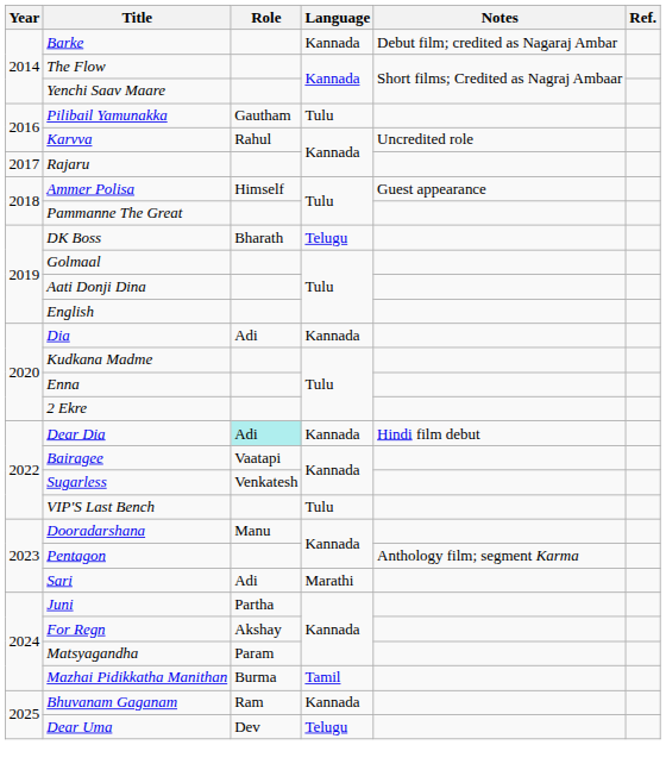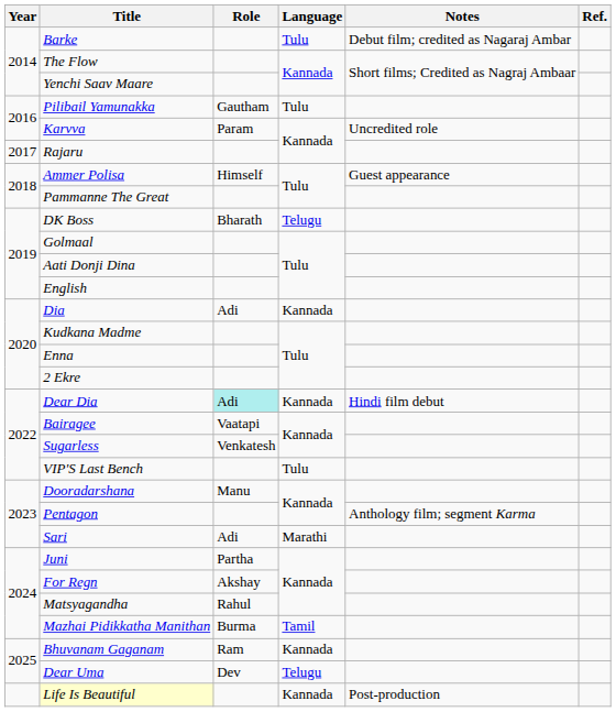 <table class="wikitable plainrowheaders unsortable">
 <tr>
 <th scope="col">Year</th>
 <th scope="col">Title</th>
 <th>Role</th>
 <th>Language</th>
 <th>Notes</th>
 <th scope="col">Ref.</th>
 </tr>
 <tr>
 <td rowspan="3">2014</td>
 <td><em><a href='#'>Barke</a></em></td>
 <td></td>
-<td>Kannada</td>
+<td><a href='#'>Tulu</a></td>
 <td>Debut film; credited as Nagaraj Ambar</td>
 <td></td>
 </tr>
 <tr>
 <td><em>The Flow</em></td>
 <td></td>
 <td rowspan="2"><a href='#'>Kannada</a></td>
 <td rowspan="2">Short films; Credited as Nagraj Ambaar</td>
 <td></td>
 </tr>
 <tr>
 <td><em>Yenchi Saav Maare</em></td>
 <td></td>
 <td></td>
 </tr>
 <tr>
 <td rowspan="2">2016</td>
 <td><em><a href='#'>Pilibail Yamunakka</a></em></td>
 <td>Gautham</td>
 <td>Tulu</td>
 <td></td>
 <td></td>
 </tr>
 <tr>
 <td><em><a href='#'>Karvva</a></em></td>
-<td>Rahul</td>
+<td>Param</td>
 <td rowspan="2">Kannada</td>
 <td>Uncredited role</td>
 <td></td>
 </tr>
 <tr>
 <td rowspan="1">2017</td>
 <td><em>Rajaru</em></td>
 <td></td>
 <td></td>
 <td></td>
 </tr>
 <tr>
 <td rowspan="2">2018</td>
 <td><em><a href='#'>Ammer Polisa</a></em></td>
 <td>Himself</td>
 <td rowspan="2">Tulu</td>
 <td>Guest appearance</td>
 <td></td>
 </tr>
 <tr>
 <td><em>Pammanne The Great</em></td>
 <td></td>
 <td></td>
 <td></td>
 </tr>
 <tr>
 <td rowspan="4">2019</td>
 <td><em>DK Boss</em></td>
 <td>Bharath</td>
 <td><a href='#'>Telugu</a></td>
 <td></td>
 <td></td>
 </tr>
 <tr>
 <td><em>Golmaal</em></td>
 <td></td>
 <td rowspan="3">Tulu</td>
 <td></td>
 <td></td>
 </tr>
 <tr>
 <td><em>Aati Donji Dina</em></td>
 <td></td>
 <td></td>
 <td></td>
 </tr>
 <tr>
 <td><em>English</em></td>
 <td></td>
 <td></td>
 <td></td>
 </tr>
 <tr>
 <td rowspan="4">2020</td>
 <td><em><a href='#'>Dia</a></em></td>
 <td>Adi</td>
 <td>Kannada</td>
 <td></td>
 <td></td>
 </tr>
 <tr>
 <td><em>Kudkana Madme</em></td>
 <td></td>
 <td rowspan="3">Tulu</td>
 <td></td>
 <td></td>
 </tr>
 <tr>
 <td><em>Enna</em></td>
 <td></td>
 <td></td>
 <td></td>
 </tr>
 <tr>
 <td><em>2 Ekre</em></td>
 <td></td>
 <td></td>
 <td></td>
 </tr>
 <tr>
 <td rowspan="4">2022</td>
 <td><em><a href='#'>Dear Dia</a></em></td>
 <td style="background: paleturquoise;">Adi</td>
 <td>Kannada</td>
 <td><a href='#'>Hindi</a> film debut</td>
 <td></td>
 </tr>
 <tr>
 <td><em><a href='#'>Bairagee</a></em></td>
 <td>Vaatapi</td>
 <td rowspan="2">Kannada</td>
 <td></td>
 <td></td>
 </tr>
 <tr>
 <td><em><a href='#'>Sugarless</a></em></td>
 <td>Venkatesh</td>
 <td></td>
 <td></td>
 </tr>
 <tr>
 <td><em>VIP'S Last Bench</em></td>
 <td></td>
 <td>Tulu</td>
 <td></td>
 <td></td>
 </tr>
 <tr>
 <td rowspan="3">2023</td>
 <td><em><a href='#'>Dooradarshana</a></em></td>
 <td>Manu</td>
 <td rowspan="2">Kannada</td>
 <td></td>
 <td> </td>
 </tr>
 <tr>
 <td><em><a href='#'>Pentagon</a></em></td>
 <td></td>
 <td>Anthology film; segment <em>Karma</em></td>
 <td></td>
 </tr>
 <tr>
 <td><em><a href='#'>Sari</a></em></td>
 <td>Adi</td>
 <td>Marathi</td>
 <td></td>
 <td></td>
 </tr>
 <tr>
 <td rowspan="4">2024</td>
 <td><em><a href='#'>Juni</a></em></td>
 <td>Partha</td>
 <td rowspan="3">Kannada</td>
 <td></td>
 <td></td>
 </tr>
 <tr>
 <td><em><a href='#'>For Regn</a></em></td>
 <td>Akshay</td>
 <td></td>
 <td></td>
 </tr>
 <tr>
 <td><em>Matsyagandha</em></td>
-<td>Param</td>
+<td>Rahul</td>
 <td></td>
 <td></td>
 </tr>
 <tr>
 <td><em><a href='#'>Mazhai Pidikkatha Manithan</a></em></td>
 <td>Burma</td>
 <td><a href='#'>Tamil</a></td>
 <td></td>
 <td></td>
 </tr>
 <tr>
 <td rowspan="2">2025</td>
 <td><em><a href='#'>Bhuvanam Gaganam</a></em></td>
 <td>Ram</td>
 <td>Kannada</td>
 <td></td>
 <td></td>
 </tr>
 <tr>
 <td><a href='#'><em>Dear Uma</em></a></td>
 <td>Dev</td>
 <td><a href='#'>Telugu</a></td>
 <td></td>
 <td></td>
 </tr>
+<tr>
+<td></td>
+<td style="background:#ffc;"><em>Life Is Beautiful</em> </td>
+<td></td>
+<td>Kannada</td>
+<td>Post-production</td>
+<td></td>
+</tr>
 </table>
